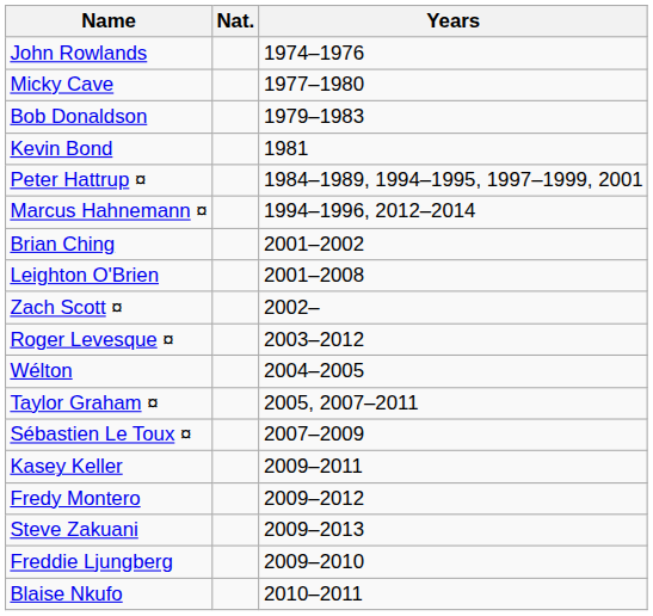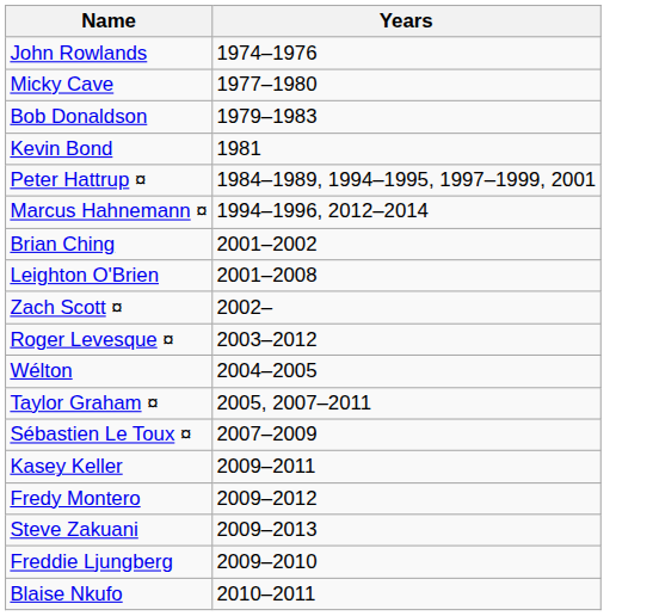 <table class="wikitable">
 <tr>
 <th>Name</th>
-<th>Nat.</th>
 <th>Years</th>
 </tr>
 <tr>
 <td><a href='#'>John Rowlands</a></td>
-<td></td>
 <td>1974–1976</td>
 </tr>
 <tr>
 <td><a href='#'>Micky Cave</a></td>
-<td></td>
 <td>1977–1980</td>
 </tr>
 <tr>
 <td><a href='#'>Bob Donaldson</a></td>
-<td></td>
 <td>1979–1983</td>
 </tr>
 <tr>
 <td><a href='#'>Kevin Bond</a></td>
-<td></td>
 <td>1981</td>
 </tr>
 <tr>
 <td><a href='#'>Peter Hattrup</a> ¤</td>
-<td></td>
 <td>1984–1989, 1994–1995, 1997–1999, 2001</td>
 </tr>
 <tr>
 <td><a href='#'>Marcus Hahnemann</a> ¤</td>
-<td></td>
 <td>1994–1996, 2012–2014</td>
 </tr>
 <tr>
 <td><a href='#'>Brian Ching</a></td>
-<td></td>
 <td>2001–2002</td>
 </tr>
 <tr>
 <td><a href='#'>Leighton O'Brien</a></td>
-<td></td>
 <td>2001–2008</td>
 </tr>
 <tr>
 <td><a href='#'>Zach Scott</a> ¤</td>
-<td></td>
 <td>2002–</td>
 </tr>
 <tr>
 <td><a href='#'>Roger Levesque</a> ¤</td>
-<td></td>
 <td>2003–2012</td>
 </tr>
 <tr>
 <td><a href='#'>Wélton</a></td>
-<td></td>
 <td>2004–2005</td>
 </tr>
 <tr>
 <td><a href='#'>Taylor Graham</a> ¤</td>
-<td></td>
 <td>2005, 2007–2011</td>
 </tr>
 <tr>
 <td><a href='#'>Sébastien Le Toux</a> ¤</td>
-<td></td>
 <td>2007–2009</td>
 </tr>
 <tr>
 <td><a href='#'>Kasey Keller</a></td>
-<td></td>
 <td>2009–2011</td>
 </tr>
 <tr>
 <td><a href='#'>Fredy Montero</a></td>
-<td></td>
 <td>2009–2012</td>
 </tr>
 <tr>
 <td><a href='#'>Steve Zakuani</a></td>
-<td></td>
 <td>2009–2013</td>
 </tr>
 <tr>
 <td><a href='#'>Freddie Ljungberg</a></td>
-<td></td>
 <td>2009–2010</td>
 </tr>
 <tr>
 <td><a href='#'>Blaise Nkufo</a></td>
-<td></td>
 <td>2010–2011</td>
 </tr>
 </table>
